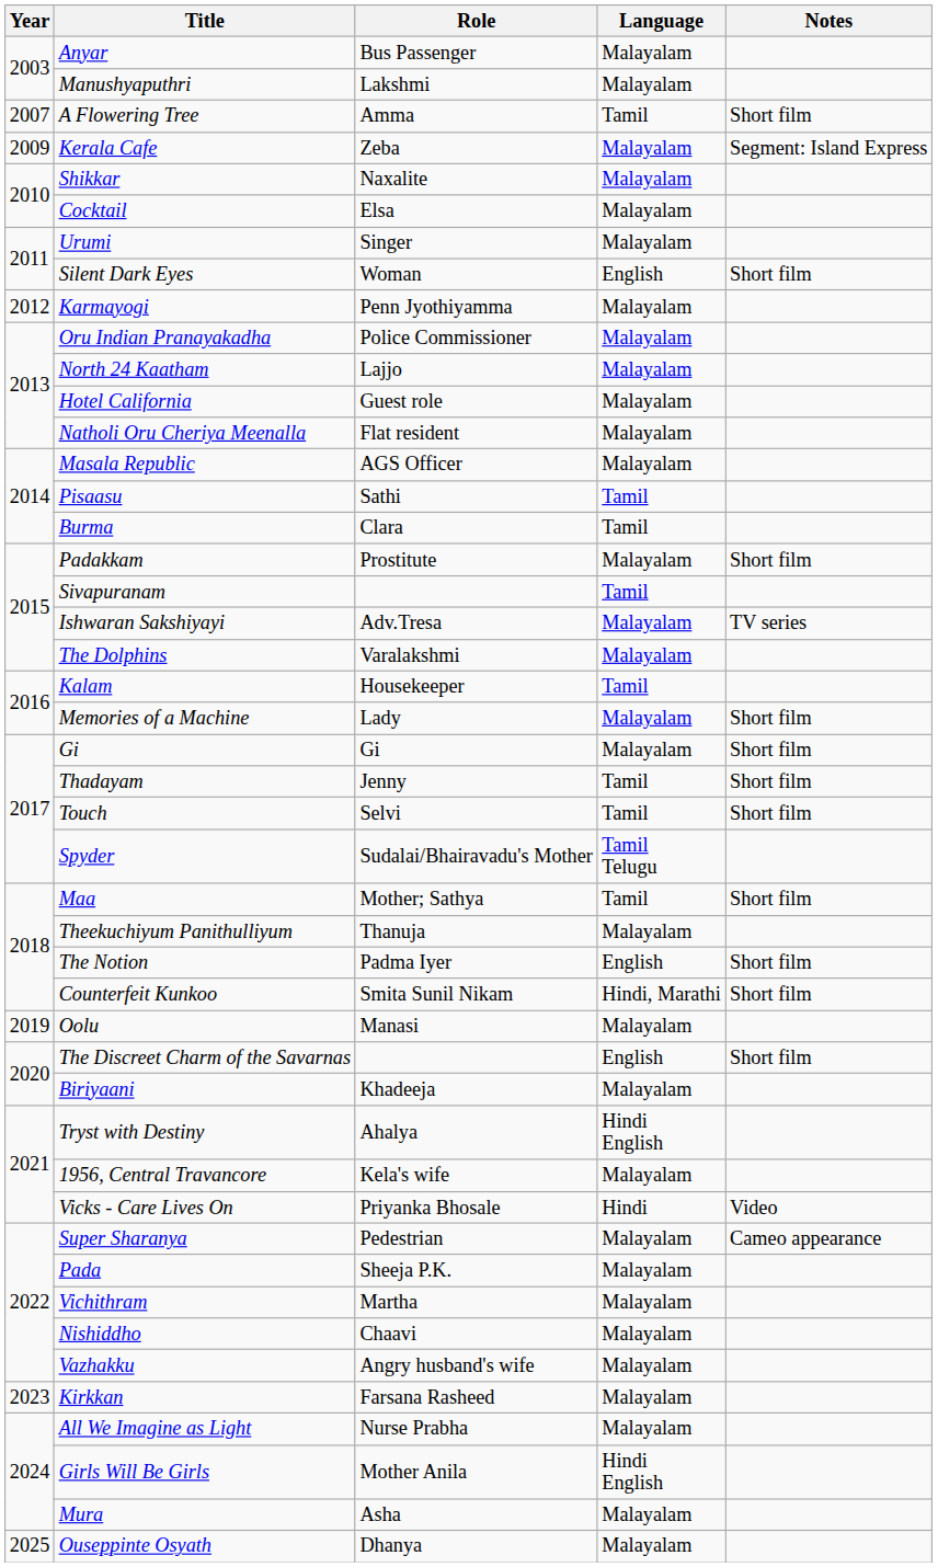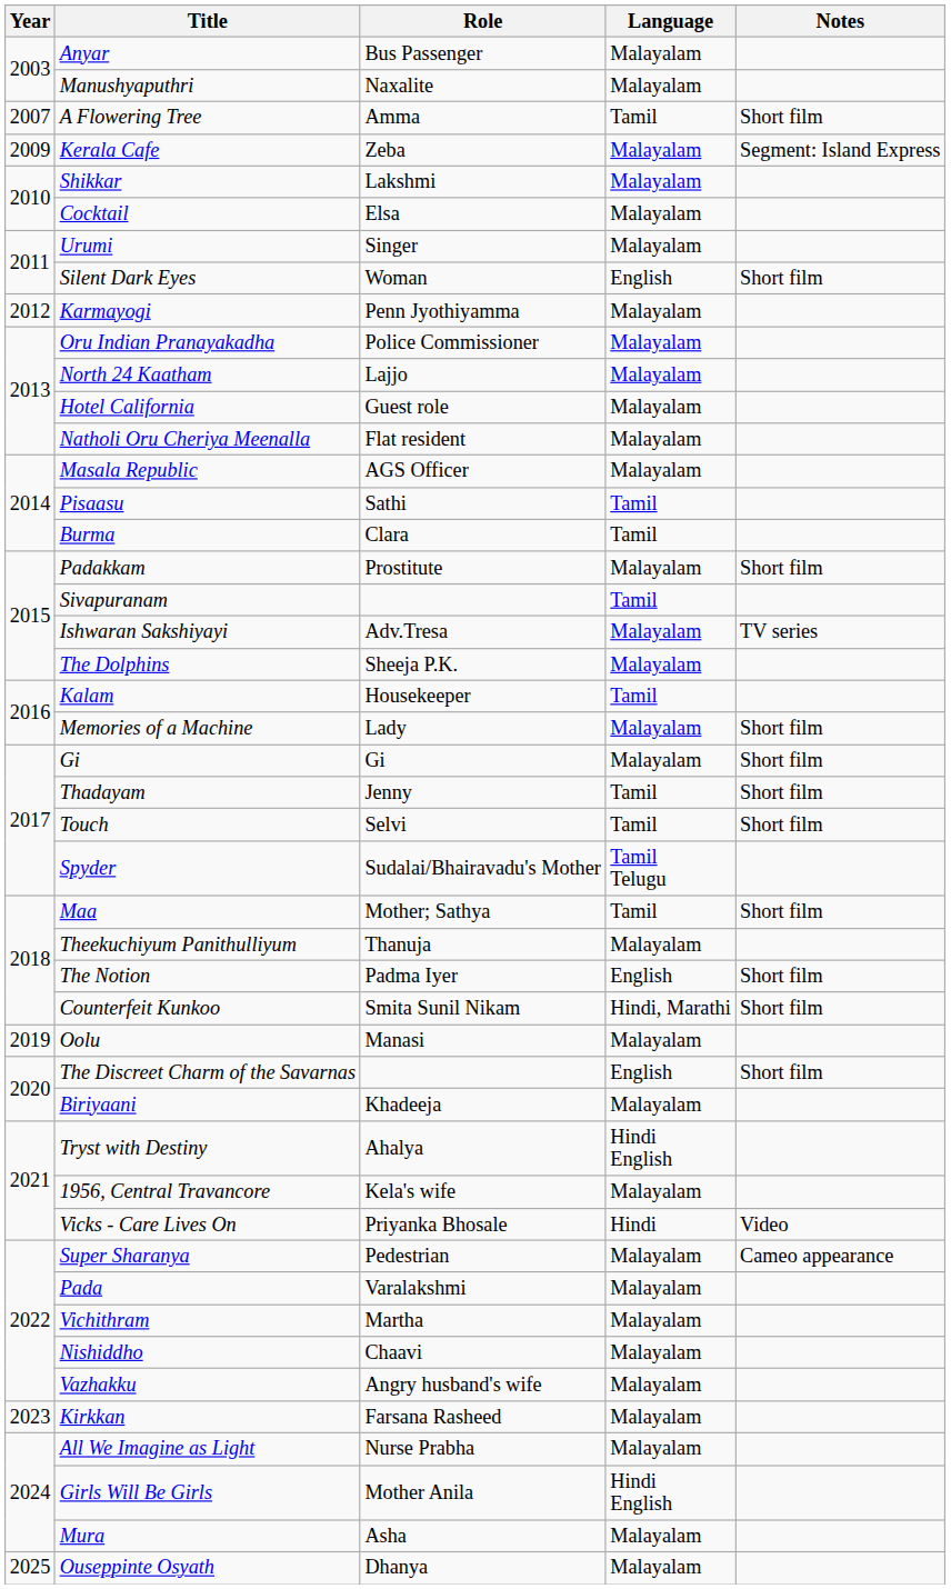 <table class="wikitable sortable">
 <tr>
 <th>Year</th>
 <th>Title</th>
 <th>Role</th>
 <th>Language</th>
 <th class="unsortable">Notes</th>
 </tr>
 <tr>
 <td rowspan=2>2003</td>
 <td><em><a href='#'>Anyar</a></em></td>
 <td>Bus Passenger</td>
 <td>Malayalam</td>
 <td></td>
 </tr>
 <tr>
 <td><em>Manushyaputhri</em></td>
-<td>Lakshmi</td>
+<td>Naxalite</td>
 <td>Malayalam</td>
 <td></td>
 </tr>
 <tr>
 <td>2007</td>
 <td><em>A Flowering Tree</em></td>
 <td>Amma</td>
 <td>Tamil</td>
 <td>Short film</td>
 </tr>
 <tr>
 <td>2009</td>
 <td><em><a href='#'>Kerala Cafe</a></em></td>
 <td>Zeba</td>
 <td><a href='#'>Malayalam</a></td>
 <td>Segment: Island Express</td>
 </tr>
 <tr>
 <td rowspan=2>2010</td>
 <td><em><a href='#'>Shikkar</a></em></td>
-<td>Naxalite</td>
+<td>Lakshmi</td>
 <td><a href='#'>Malayalam</a></td>
 <td></td>
 </tr>
 <tr>
 <td><em><a href='#'>Cocktail</a></em></td>
 <td>Elsa</td>
 <td>Malayalam</td>
 <td></td>
 </tr>
 <tr>
 <td rowspan=2>2011</td>
 <td><em><a href='#'>Urumi</a></em></td>
 <td>Singer</td>
 <td>Malayalam</td>
 <td></td>
 </tr>
 <tr>
 <td><em>Silent Dark Eyes</em></td>
 <td>Woman</td>
 <td>English</td>
 <td>Short film</td>
 </tr>
 <tr>
 <td>2012</td>
 <td><em><a href='#'>Karmayogi</a></em></td>
 <td>Penn Jyothiyamma</td>
 <td>Malayalam</td>
 <td></td>
 </tr>
 <tr>
 <td rowspan=4>2013</td>
 <td><em><a href='#'>Oru Indian Pranayakadha</a></em></td>
 <td>Police Commissioner</td>
 <td><a href='#'>Malayalam</a></td>
 <td></td>
 </tr>
 <tr>
 <td><em><a href='#'>North 24 Kaatham</a></em></td>
 <td>Lajjo</td>
 <td><a href='#'>Malayalam</a></td>
 <td></td>
 </tr>
 <tr>
 <td><em><a href='#'>Hotel California</a></em></td>
 <td>Guest role</td>
 <td>Malayalam</td>
 <td></td>
 </tr>
 <tr>
 <td><em><a href='#'>Natholi Oru Cheriya Meenalla</a></em></td>
 <td>Flat resident</td>
 <td>Malayalam</td>
 <td></td>
 </tr>
 <tr>
 <td rowspan=3>2014</td>
 <td><em><a href='#'>Masala Republic</a></em></td>
 <td>AGS Officer</td>
 <td>Malayalam</td>
 <td></td>
 </tr>
 <tr>
 <td><em><a href='#'>Pisaasu</a></em></td>
 <td>Sathi</td>
 <td><a href='#'>Tamil</a></td>
 <td></td>
 </tr>
 <tr>
 <td><em><a href='#'>Burma</a></em></td>
 <td>Clara</td>
 <td>Tamil</td>
 <td></td>
 </tr>
 <tr>
 <td rowspan=4>2015</td>
 <td><em>Padakkam</em></td>
 <td>Prostitute</td>
 <td>Malayalam</td>
 <td>Short film</td>
 </tr>
 <tr>
 <td><em>Sivapuranam</em></td>
 <td></td>
 <td><a href='#'>Tamil</a></td>
 <td></td>
 </tr>
 <tr>
 <td><em>Ishwaran Sakshiyayi</em></td>
 <td>Adv.Tresa</td>
 <td><a href='#'>Malayalam</a></td>
 <td>TV series</td>
 </tr>
 <tr>
 <td><em><a href='#'>The Dolphins</a></em></td>
-<td>Varalakshmi</td>
+<td>Sheeja P.K.</td>
 <td><a href='#'>Malayalam</a></td>
 <td></td>
 </tr>
 <tr>
 <td rowspan=2>2016</td>
 <td><em><a href='#'>Kalam</a></em></td>
 <td>Housekeeper</td>
 <td><a href='#'>Tamil</a></td>
 <td></td>
 </tr>
 <tr>
 <td><em>Memories of a Machine</em></td>
 <td>Lady</td>
 <td><a href='#'>Malayalam</a></td>
 <td>Short film</td>
 </tr>
 <tr>
 <td rowspan=4>2017</td>
 <td><em>Gi</em></td>
 <td>Gi</td>
 <td>Malayalam</td>
 <td>Short film</td>
 </tr>
 <tr>
 <td><em>Thadayam</em></td>
 <td>Jenny</td>
 <td>Tamil</td>
 <td>Short film</td>
 </tr>
 <tr>
 <td><em>Touch</em></td>
 <td>Selvi</td>
 <td>Tamil</td>
 <td>Short film</td>
 </tr>
 <tr>
 <td><em><a href='#'>Spyder</a></em></td>
 <td>Sudalai/Bhairavadu's Mother</td>
 <td><a href='#'>Tamil</a><br>Telugu</td>
 <td></td>
 </tr>
 <tr>
 <td rowspan=4>2018</td>
 <td><em><a href='#'>Maa</a></em></td>
 <td>Mother; Sathya</td>
 <td>Tamil</td>
 <td>Short film</td>
 </tr>
 <tr>
 <td><em>Theekuchiyum Panithulliyum</em></td>
 <td>Thanuja</td>
 <td>Malayalam</td>
 <td></td>
 </tr>
 <tr>
 <td><em>The Notion</em></td>
 <td>Padma Iyer</td>
 <td>English</td>
 <td>Short film</td>
 </tr>
 <tr>
 <td><em>Counterfeit Kunkoo</em></td>
 <td>Smita Sunil Nikam</td>
 <td>Hindi, Marathi</td>
 <td>Short film</td>
 </tr>
 <tr>
 <td>2019</td>
 <td><em>Oolu</em></td>
 <td>Manasi</td>
 <td>Malayalam</td>
 <td></td>
 </tr>
 <tr>
 <td rowspan=2>2020</td>
 <td><em>The Discreet Charm of the Savarnas</em></td>
 <td></td>
 <td>English</td>
 <td>Short film</td>
 </tr>
 <tr>
 <td><em><a href='#'>Biriyaani</a></em></td>
 <td>Khadeeja</td>
 <td>Malayalam</td>
 <td></td>
 </tr>
 <tr>
 <td rowspan=3>2021</td>
 <td><em>Tryst with Destiny</em></td>
 <td>Ahalya</td>
 <td>Hindi <br> English</td>
 <td></td>
 </tr>
 <tr>
 <td><em>1956, Central Travancore</em></td>
 <td>Kela's wife</td>
 <td>Malayalam</td>
 <td></td>
 </tr>
 <tr>
 <td><em>Vicks - Care Lives On</em></td>
 <td>Priyanka Bhosale</td>
 <td>Hindi</td>
 <td>Video</td>
 </tr>
 <tr>
 <td rowspan=5>2022</td>
 <td><em><a href='#'>Super Sharanya</a></em></td>
 <td>Pedestrian</td>
 <td>Malayalam</td>
 <td>Cameo appearance</td>
 </tr>
 <tr>
 <td><em><a href='#'>Pada</a></em></td>
-<td>Sheeja P.K.</td>
+<td>Varalakshmi</td>
 <td>Malayalam</td>
 <td></td>
 </tr>
 <tr>
 <td><em><a href='#'>Vichithram</a></em></td>
 <td>Martha</td>
 <td>Malayalam</td>
 <td></td>
 </tr>
 <tr>
 <td><em><a href='#'>Nishiddho</a></em></td>
 <td>Chaavi</td>
 <td>Malayalam</td>
 <td></td>
 </tr>
 <tr>
 <td><em><a href='#'>Vazhakku</a></em></td>
 <td>Angry husband's wife</td>
 <td>Malayalam</td>
 <td></td>
 </tr>
 <tr>
 <td>2023</td>
 <td><em><a href='#'>Kirkkan</a></em></td>
 <td>Farsana Rasheed</td>
 <td>Malayalam</td>
 <td></td>
 </tr>
 <tr>
 <td rowspan=3>2024</td>
 <td><em><a href='#'>All We Imagine as Light</a></em></td>
 <td>Nurse Prabha</td>
 <td>Malayalam</td>
 <td></td>
 </tr>
 <tr>
 <td><em><a href='#'>Girls Will Be Girls</a></em></td>
 <td>Mother Anila</td>
 <td>Hindi <br> English</td>
 <td></td>
 </tr>
 <tr>
 <td><em><a href='#'>Mura</a></em></td>
 <td>Asha</td>
 <td>Malayalam</td>
 <td></td>
 </tr>
 <tr>
 <td>2025</td>
 <td><em><a href='#'>Ouseppinte Osyath</a></em></td>
 <td>Dhanya</td>
 <td>Malayalam</td>
 <td></td>
 </tr>
 </table>
